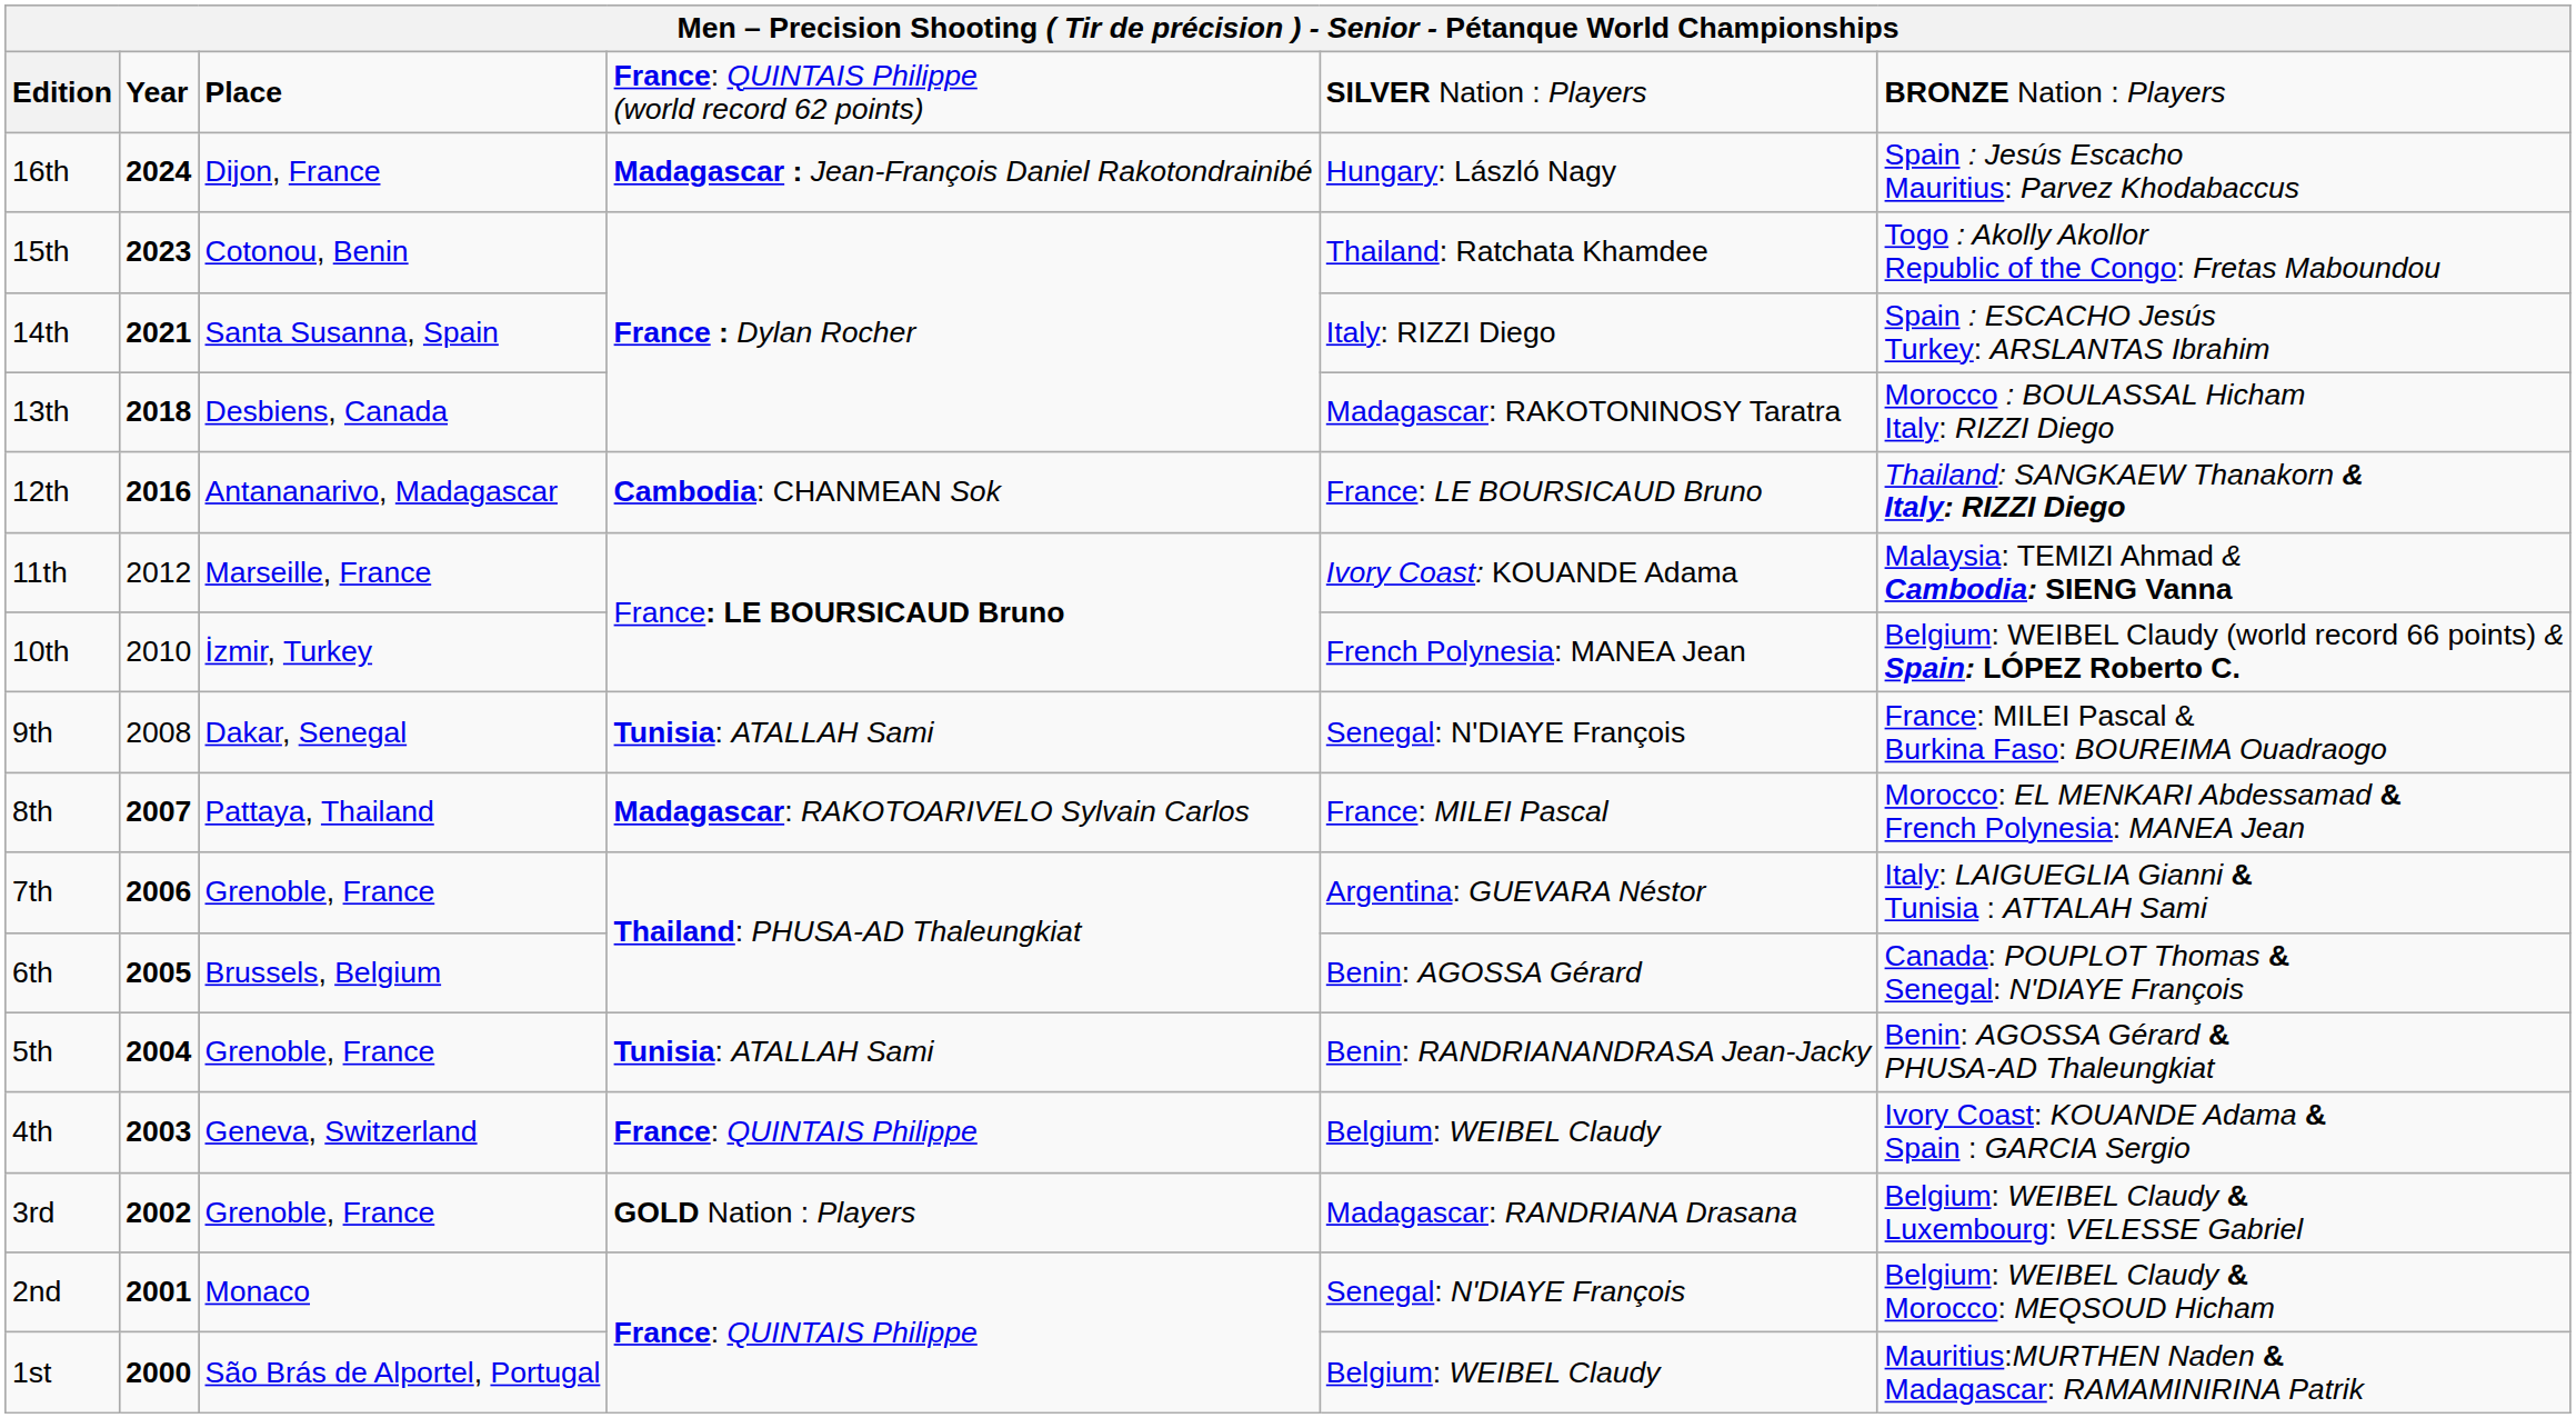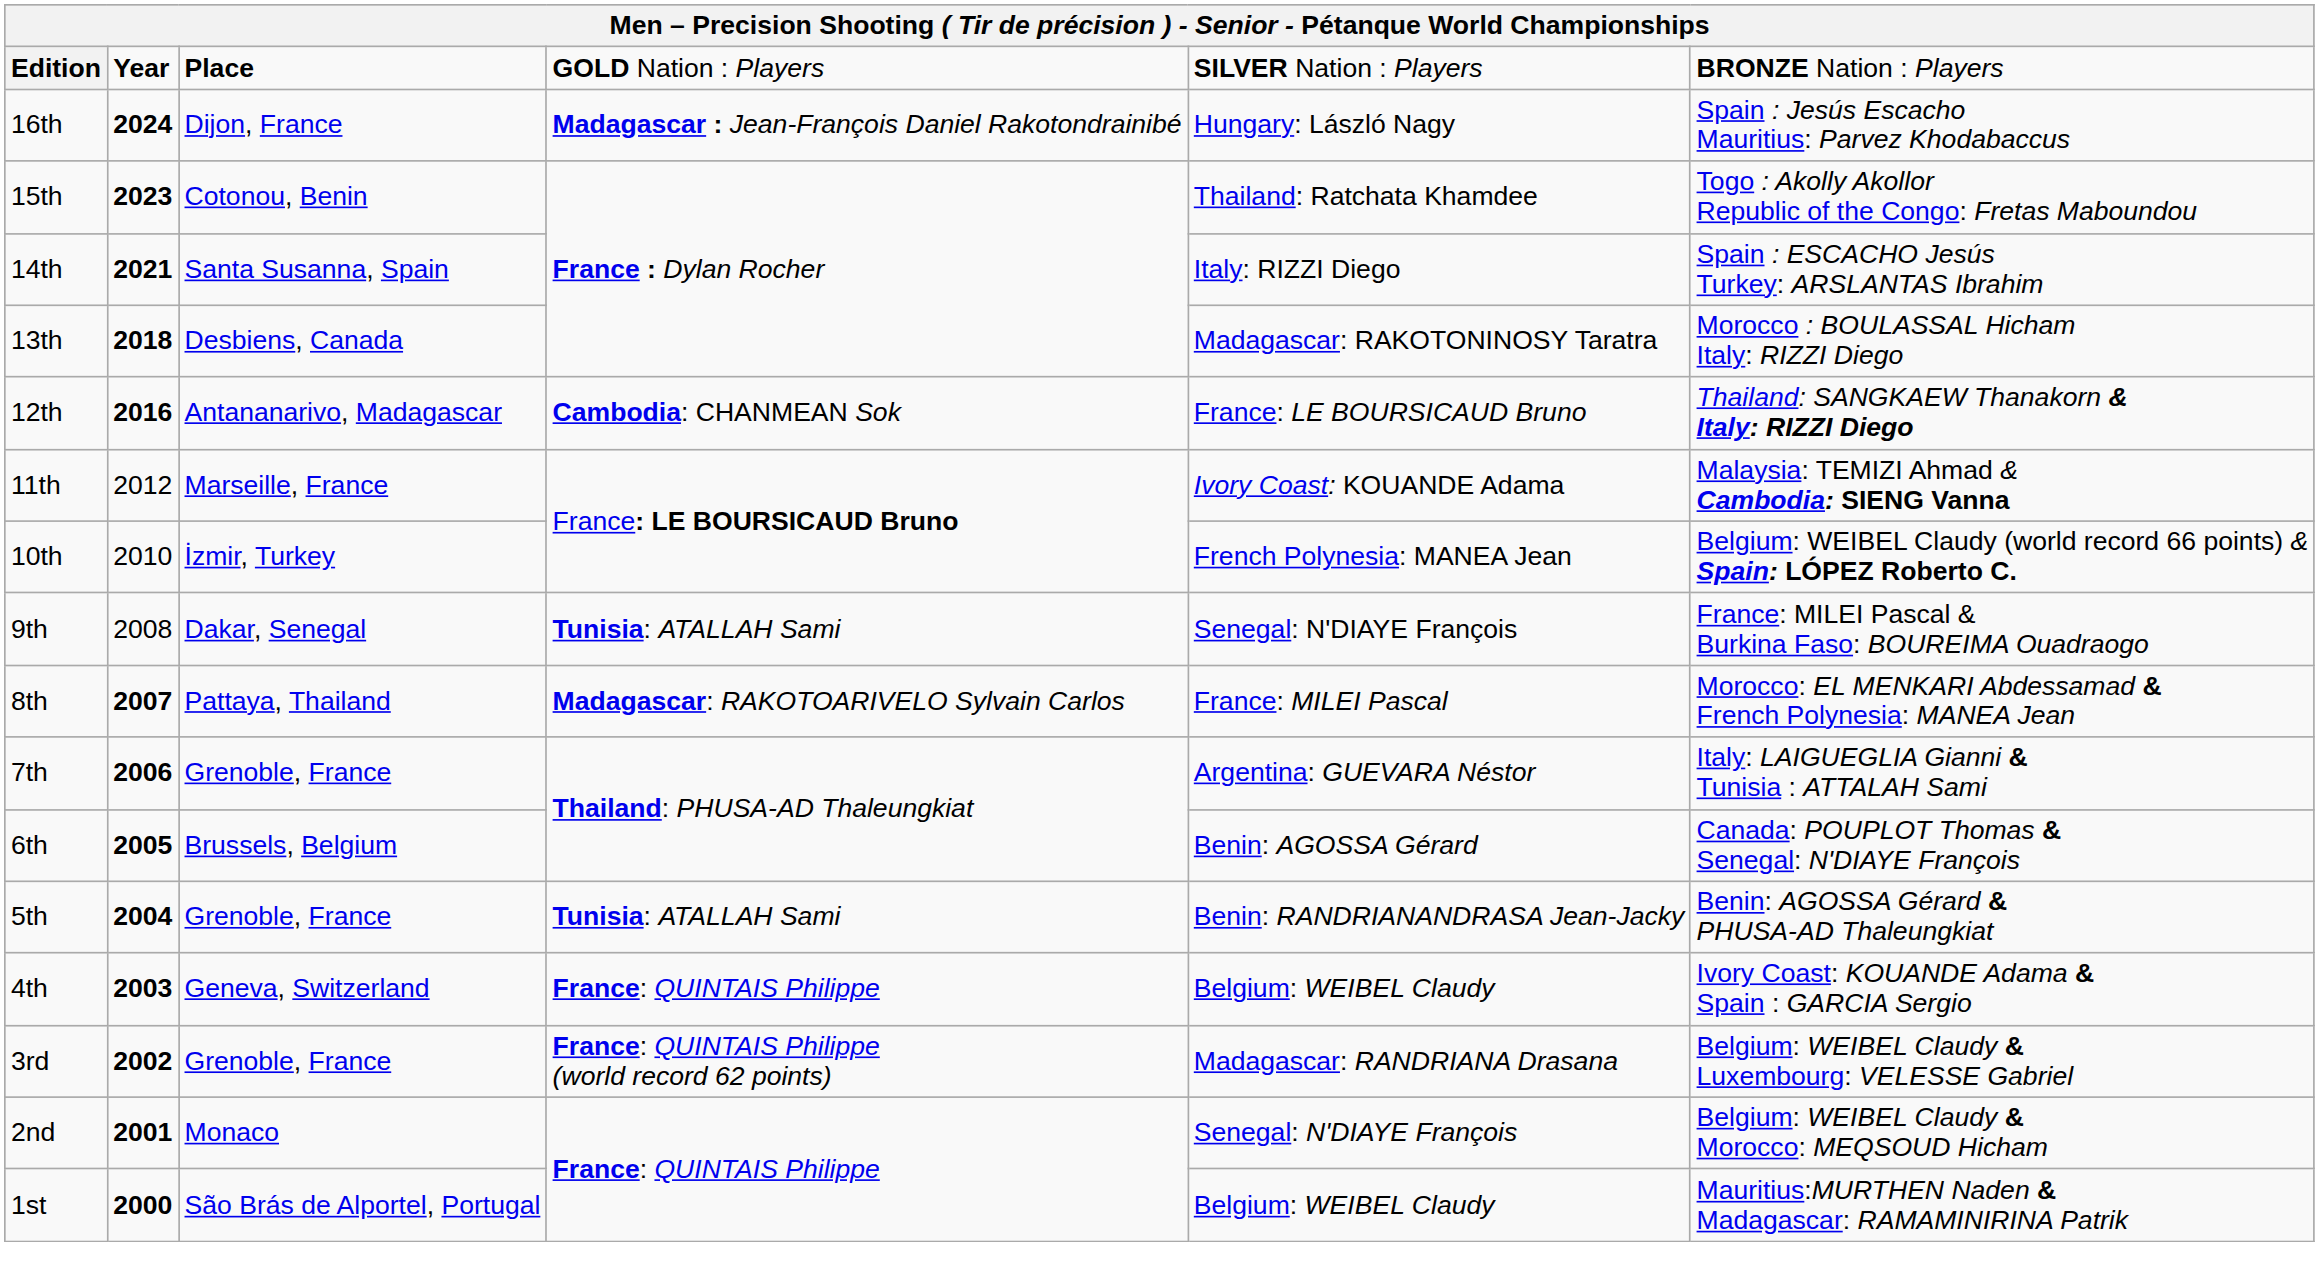 <table class="wikitable">
 <tr>
 <th colspan="6">Men – Precision Shooting <em>( Tir de précision )</em> <em>- Senior -</em> Pétanque World Championships</th>
 </tr>
 <tr>
 <th>Edition</th>
 <td><strong>Year</strong></td>
 <td><strong>Place</strong></td>
-<td> <strong><a href='#'>France</a></strong>: <em><a href='#'>QUINTAIS Philippe</a></em><br><em>(world record 62 points)</em></td>
+<td> <strong>GOLD</strong>  Nation : <em>Players</em></td>
 <td> <strong>SILVER</strong>  Nation : <em>Players</em></td>
 <td> <strong>BRONZE</strong>   Nation : <em>Players</em></td>
 </tr>
 <tr>
 <td>16th</td>
 <td><strong>2024</strong></td>
 <td> <a href='#'>Dijon</a>, <a href='#'>France</a></td>
 <td> <strong><a href='#'>Madagascar</a></strong> <strong>:</strong> <em>Jean-François Daniel Rakotondrainibé</em></td>
 <td> <a href='#'>Hungary</a>: László Nagy</td>
 <td> <a href='#'>Spain</a> <em>: Jesús Escacho</em><br> <a href='#'>Mauritius</a>: <em>Parvez Khodabaccus</em></td>
 </tr>
 <tr>
 <td>15th</td>
 <td><strong>2023</strong></td>
 <td> <a href='#'>Cotonou</a>, <a href='#'>Benin</a></td>
 <td rowspan="3"> <strong><a href='#'>France</a></strong> <strong>:</strong> <em>Dylan Rocher</em></td>
 <td> <a href='#'>Thailand</a>: Ratchata Khamdee</td>
 <td> <a href='#'>Togo</a> <em>: Akolly Akollor</em><br> <a href='#'>Republic of the Congo</a>: <em>Fretas Maboundou</em></td>
 </tr>
 <tr>
 <td>14th</td>
 <td><strong>2021</strong></td>
 <td> <a href='#'>Santa Susanna</a>, <a href='#'>Spain</a></td>
 <td> <a href='#'>Italy</a>: RIZZI Diego</td>
 <td> <a href='#'>Spain</a> <em>:   ESCACHO Jesús</em><br> <a href='#'>Turkey</a>: <em>ARSLANTAS Ibrahim</em></td>
 </tr>
 <tr>
 <td>13th</td>
 <td><strong>2018</strong></td>
 <td> <a href='#'>Desbiens</a>, <a href='#'>Canada</a></td>
 <td> <a href='#'>Madagascar</a>: RAKOTONINOSY Taratra</td>
 <td> <a href='#'>Morocco</a> <em>:   BOULASSAL  Hicham</em><br> <a href='#'>Italy</a>: <em>RIZZI Diego</em></td>
 </tr>
 <tr>
 <td>12th</td>
 <td><strong>2016</strong></td>
 <td> <a href='#'>Antananarivo</a>, <a href='#'>Madagascar</a></td>
 <td> <strong><a href='#'>Cambodia</a></strong>: CHANMEAN <em>Sok</em></td>
 <td> <a href='#'>France</a>: <em>LE BOURSICAUD Bruno</em></td>
 <td> <em><a href='#'>Thailand</a>: SANGKAEW Thanakorn <strong>&<strong><em><br> <a href='#'>Italy</a>: </em>RIZZI Diego<em></td>
 </tr>
 <tr>
 <td>11th</td>
 <td></strong>2012<strong></td>
 <td> <a href='#'>Marseille</a>, <a href='#'>France</a></td>
 <td rowspan="2"> </strong><a href='#'>France</a><strong>: </em>LE BOURSICAUD Bruno<em></td>
 <td></em><em> <a href='#'>Ivory Coast</a>: </em>KOUANDE Adama<em></td>
 <td> <a href='#'>Malaysia</a>: </em>TEMIZI Ahmad<em>  </strong>&<strong><br> <a href='#'>Cambodia</a>: </em>SIENG Vanna<em></td>
 </tr>
 <tr>
 <td>10th</td>
 <td></strong>2010<strong></td>
 <td> <a href='#'>İzmir</a>, <a href='#'>Turkey</a></td>
 <td> <a href='#'>French Polynesia</a>: </em>MANEA Jean<em></td>
 <td> <a href='#'>Belgium</a>: </em>WEIBEL Claudy<em>  </em>(world record 66 points)<em> </strong>&<strong><br> <a href='#'>Spain</a>: </em>LÓPEZ Roberto C.<em></td>
 </tr>
 <tr>
 <td>9th</td>
 <td></strong>2008<strong></td>
 <td> <a href='#'>Dakar</a>, <a href='#'>Senegal</a></td>
 <td> <strong><a href='#'>Tunisia</a></strong>: <em>ATALLAH  Sami</em></td>
 <td> <a href='#'>Senegal</a>: </em>N'DIAYE François<em></td>
 <td> <a href='#'>France</a>: </em>MILEI Pascal  </strong>&</em></strong><br> <a href='#'>Burkina Faso</a>: <em>BOUREIMA Ouadraogo</em></td>
 </tr>
 <tr>
 <td>8th</td>
 <td><strong>2007</strong></td>
 <td> <a href='#'>Pattaya</a>, <a href='#'>Thailand</a></td>
 <td> <strong><a href='#'>Madagascar</a></strong>: <em>RAKOTOARIVELO Sylvain Carlos</em></td>
 <td> <a href='#'>France</a>: <em>MILEI Pascal</em></td>
 <td> <a href='#'>Morocco</a>: <em>EL MENKARI Abdessamad</em>  <strong>&</strong><br><a href='#'>French Polynesia</a>: <em>MANEA Jean</em></td>
 </tr>
 <tr>
 <td>7th</td>
 <td><strong>2006</strong></td>
 <td> <a href='#'>Grenoble</a>, <a href='#'>France</a></td>
 <td rowspan="2"> <strong><a href='#'>Thailand</a></strong>: <em>PHUSA-AD Thaleungkiat</em></td>
 <td> <a href='#'>Argentina</a>: <em>GUEVARA Néstor</em></td>
 <td> <a href='#'>Italy</a>: <em>LAIGUEGLIA Gianni</em>  <strong>&</strong><br>  <a href='#'>Tunisia</a> : <em>ATTALAH Sami</em></td>
 </tr>
 <tr>
 <td>6th</td>
 <td><strong>2005</strong></td>
 <td> <a href='#'>Brussels</a>, <a href='#'>Belgium</a></td>
 <td> <a href='#'>Benin</a>: <em>AGOSSA Gérard</em></td>
 <td> <a href='#'>Canada</a>: <em>POUPLOT Thomas</em>  <strong>&</strong><br>  <a href='#'>Senegal</a>: <em>N'DIAYE François</em></td>
 </tr>
 <tr>
 <td>5th</td>
 <td><strong>2004</strong></td>
 <td> <a href='#'>Grenoble</a>, <a href='#'>France</a></td>
 <td> <strong><a href='#'>Tunisia</a></strong>: <em>ATALLAH  Sami</em></td>
 <td> <a href='#'>Benin</a>: <em>RANDRIANANDRASA Jean-Jacky</em></td>
 <td> <a href='#'>Benin</a>: <em>AGOSSA Gérard</em>  <strong>&</strong><br> <em>PHUSA-AD Thaleungkiat</em></td>
 </tr>
 <tr>
 <td>4th</td>
 <td><strong>2003</strong></td>
 <td> <a href='#'>Geneva</a>, <a href='#'>Switzerland</a></td>
 <td> <strong><a href='#'>France</a></strong>: <em><a href='#'>QUINTAIS Philippe</a></em></td>
 <td> <a href='#'>Belgium</a>: <em>WEIBEL Claudy</em></td>
 <td> <a href='#'>Ivory Coast</a>: <em>KOUANDE Adama</em>  <strong>&</strong><br> <a href='#'>Spain</a> : <em>GARCIA Sergio</em></td>
 </tr>
 <tr>
 <td>3rd</td>
 <td><strong>2002</strong></td>
 <td> <a href='#'>Grenoble</a>, <a href='#'>France</a></td>
-<td> <strong>GOLD</strong>  Nation : <em>Players</em></td>
+<td> <strong><a href='#'>France</a></strong>: <em><a href='#'>QUINTAIS Philippe</a></em><br><em>(world record 62 points)</em></td>
 <td>  <a href='#'>Madagascar</a>: <em>RANDRIANA Drasana</em></td>
 <td> <a href='#'>Belgium</a>: <em>WEIBEL Claudy</em>  <strong>&</strong><br> <a href='#'>Luxembourg</a>: <em>VELESSE Gabriel</em></td>
 </tr>
 <tr>
 <td>2nd</td>
 <td><strong>2001</strong></td>
 <td> <a href='#'>Monaco</a></td>
 <td rowspan="2"> <strong><a href='#'>France</a></strong>: <em><a href='#'>QUINTAIS Philippe</a></em></td>
 <td> <a href='#'>Senegal</a>: <em>N'DIAYE François</em></td>
 <td> <a href='#'>Belgium</a>: <em>WEIBEL Claudy</em>  <strong>&</strong><br> <a href='#'>Morocco</a>: <em>MEQSOUD Hicham</em></td>
 </tr>
 <tr>
 <td>1st</td>
 <td><strong>2000</strong></td>
 <td> <a href='#'>São Brás de Alportel</a>, <a href='#'>Portugal</a></td>
 <td> <a href='#'>Belgium</a>: <em>WEIBEL Claudy</em></td>
 <td> <a href='#'>Mauritius</a>:<em>MURTHEN Naden</em>  <strong>&</strong><br> <a href='#'>Madagascar</a>: <em>RAMAMINIRINA Patrik</em></td>
 </tr>
 </table>
